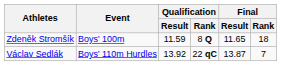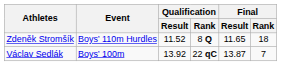 <table class="wikitable" border="1" style="font-size:90%">
 <tr>
 <th rowspan=2>Athletes</th>
 <th rowspan=2>Event</th>
 <th colspan=2>Qualification</th>
 <th colspan=2>Final</th>
 </tr>
 <tr>
 <th>Result</th>
 <th>Rank</th>
 <th>Result</th>
 <th>Rank</th>
 </tr>
 <tr>
 <td><a href='#'>Zdeněk Stromšík</a></td>
-<td><a href='#'>Boys’ 100m</a></td>
-<td align=center>11.59</td>
+<td><a href='#'>Boys’ 110m Hurdles</a></td>
+<td align=center>11.52</td>
 <td align=center>8 <strong>Q</strong></td>
 <td align=center>11.65</td>
 <td align=center>18</td>
 </tr>
 <tr>
 <td><a href='#'>Václav Sedlák</a></td>
-<td><a href='#'>Boys’ 110m Hurdles</a></td>
+<td><a href='#'>Boys’ 100m</a></td>
 <td align=center>13.92</td>
 <td align=center>22 <strong>qC</strong></td>
 <td align=center>13.87</td>
 <td align=center>7</td>
 </tr>
 </table>
